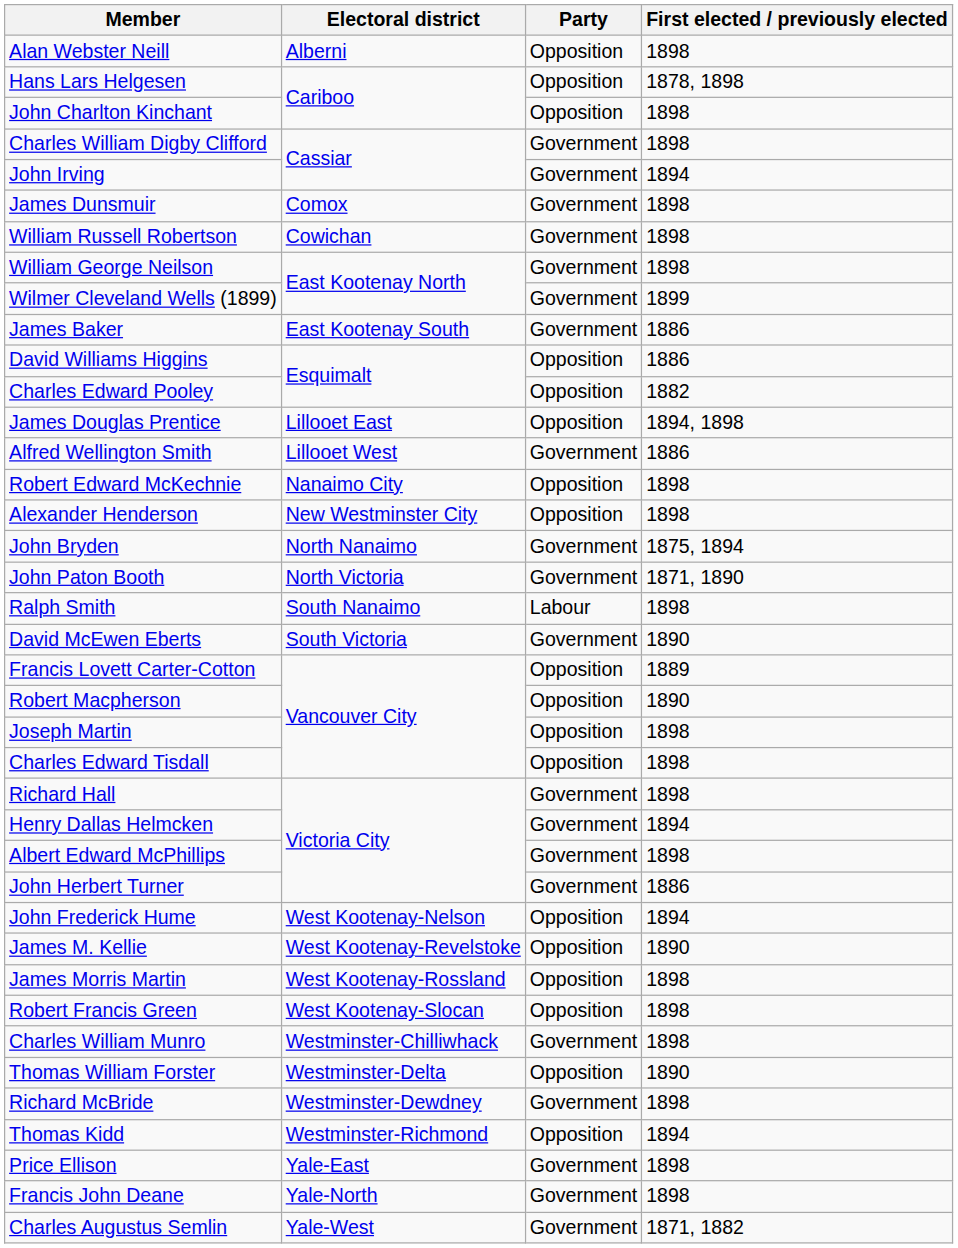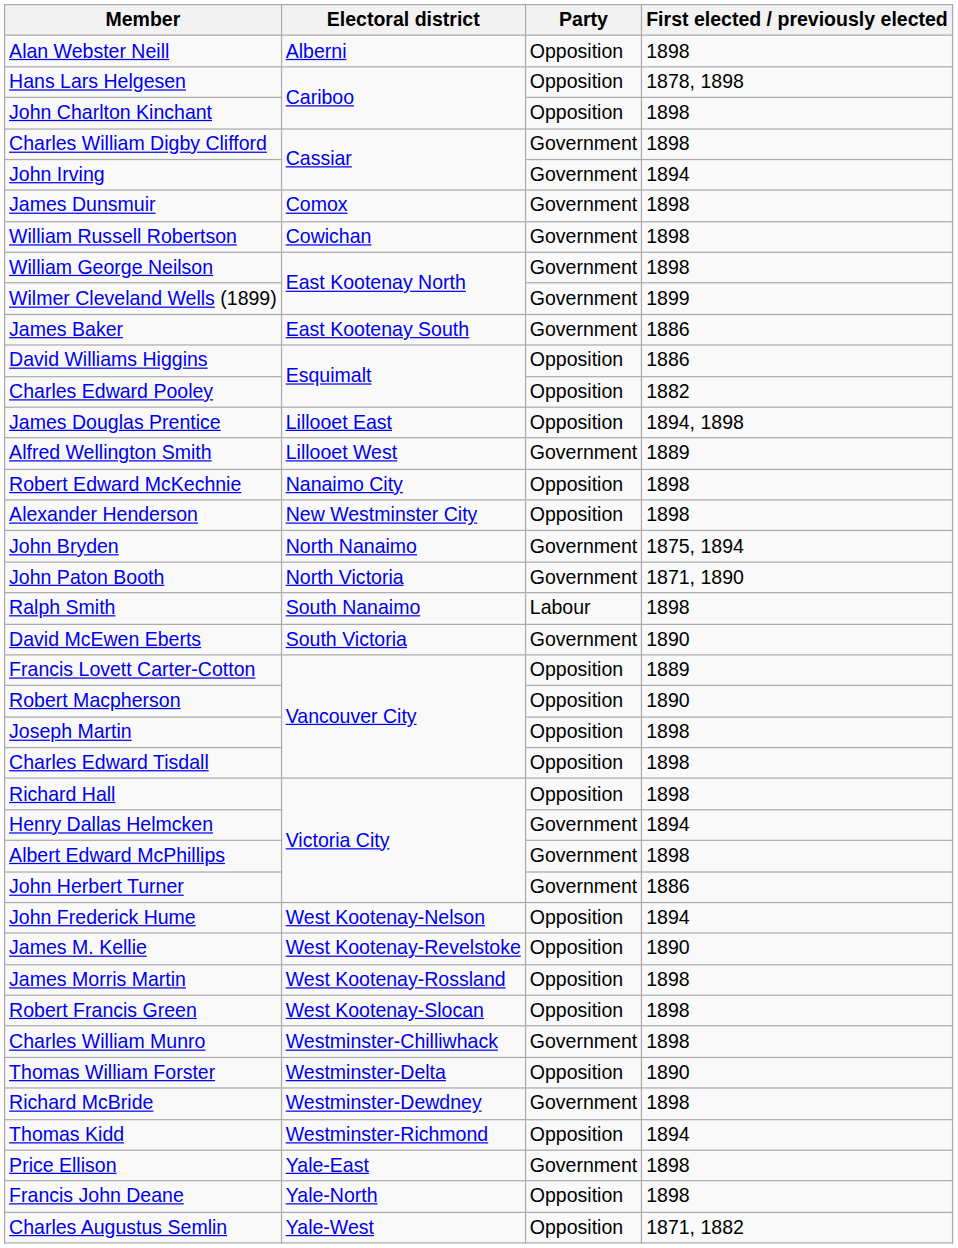 <table class="wikitable sortable">
 <tr>
 <th>Member</th>
 <th>Electoral district</th>
 <th>Party</th>
 <th>First elected / previously elected</th>
 </tr>
 <tr>
 <td><a href='#'>Alan Webster Neill</a></td>
 <td><a href='#'>Alberni</a></td>
 <td>Opposition</td>
 <td>1898</td>
 </tr>
 <tr>
 <td><a href='#'>Hans Lars Helgesen</a></td>
 <td rowspan=2><a href='#'>Cariboo</a></td>
 <td>Opposition</td>
 <td>1878, 1898</td>
 </tr>
 <tr>
 <td><a href='#'>John Charlton Kinchant</a></td>
 <td>Opposition</td>
 <td>1898</td>
 </tr>
 <tr>
 <td><a href='#'>Charles William Digby Clifford</a></td>
 <td rowspan=2><a href='#'>Cassiar</a></td>
 <td>Government</td>
 <td>1898</td>
 </tr>
 <tr>
 <td><a href='#'>John Irving</a></td>
 <td>Government</td>
 <td>1894</td>
 </tr>
 <tr>
 <td><a href='#'>James Dunsmuir</a></td>
 <td><a href='#'>Comox</a></td>
 <td>Government</td>
 <td>1898</td>
 </tr>
 <tr>
 <td><a href='#'>William Russell Robertson</a></td>
 <td><a href='#'>Cowichan</a></td>
 <td>Government</td>
 <td>1898</td>
 </tr>
 <tr>
 <td><a href='#'>William George Neilson</a></td>
 <td rowspan=2><a href='#'>East Kootenay North</a></td>
 <td>Government</td>
 <td>1898</td>
 </tr>
 <tr>
 <td><a href='#'>Wilmer Cleveland Wells</a> (1899)</td>
 <td>Government</td>
 <td>1899</td>
 </tr>
 <tr>
 <td><a href='#'>James Baker</a></td>
 <td><a href='#'>East Kootenay South</a></td>
 <td>Government</td>
 <td>1886</td>
 </tr>
 <tr>
 <td><a href='#'>David Williams Higgins</a></td>
 <td rowspan=2><a href='#'>Esquimalt</a></td>
 <td>Opposition</td>
 <td>1886</td>
 </tr>
 <tr>
 <td><a href='#'>Charles Edward Pooley</a></td>
 <td>Opposition</td>
 <td>1882</td>
 </tr>
 <tr>
 <td><a href='#'>James Douglas Prentice</a></td>
 <td><a href='#'>Lillooet East</a></td>
 <td>Opposition</td>
 <td>1894, 1898</td>
 </tr>
 <tr>
 <td><a href='#'>Alfred Wellington Smith</a></td>
 <td><a href='#'>Lillooet West</a></td>
 <td>Government</td>
-<td>1886</td>
+<td>1889</td>
 </tr>
 <tr>
 <td><a href='#'>Robert Edward McKechnie</a></td>
 <td><a href='#'>Nanaimo City</a></td>
 <td>Opposition</td>
 <td>1898</td>
 </tr>
 <tr>
 <td><a href='#'>Alexander Henderson</a></td>
 <td><a href='#'>New Westminster City</a></td>
 <td>Opposition</td>
 <td>1898</td>
 </tr>
 <tr>
 <td><a href='#'>John Bryden</a></td>
 <td><a href='#'>North Nanaimo</a></td>
 <td>Government</td>
 <td>1875, 1894</td>
 </tr>
 <tr>
 <td><a href='#'>John Paton Booth</a></td>
 <td><a href='#'>North Victoria</a></td>
 <td>Government</td>
 <td>1871, 1890</td>
 </tr>
 <tr>
 <td><a href='#'>Ralph Smith</a></td>
 <td><a href='#'>South Nanaimo</a></td>
 <td>Labour</td>
 <td>1898</td>
 </tr>
 <tr>
 <td><a href='#'>David McEwen Eberts</a></td>
 <td><a href='#'>South Victoria</a></td>
 <td>Government</td>
 <td>1890</td>
 </tr>
 <tr>
 <td><a href='#'>Francis Lovett Carter-Cotton</a></td>
 <td rowspan=4><a href='#'>Vancouver City</a></td>
 <td>Opposition</td>
 <td>1889</td>
 </tr>
 <tr>
 <td><a href='#'>Robert Macpherson</a></td>
 <td>Opposition</td>
 <td>1890</td>
 </tr>
 <tr>
 <td><a href='#'>Joseph Martin</a></td>
 <td>Opposition</td>
 <td>1898</td>
 </tr>
 <tr>
 <td><a href='#'>Charles Edward Tisdall</a></td>
 <td>Opposition</td>
 <td>1898</td>
 </tr>
 <tr>
 <td><a href='#'>Richard Hall</a></td>
 <td rowspan=4><a href='#'>Victoria City</a></td>
-<td>Government</td>
+<td>Opposition</td>
 <td>1898</td>
 </tr>
 <tr>
 <td><a href='#'>Henry Dallas Helmcken</a></td>
 <td>Government</td>
 <td>1894</td>
 </tr>
 <tr>
 <td><a href='#'>Albert Edward McPhillips</a></td>
 <td>Government</td>
 <td>1898</td>
 </tr>
 <tr>
 <td><a href='#'>John Herbert Turner</a></td>
 <td>Government</td>
 <td>1886</td>
 </tr>
 <tr>
 <td><a href='#'>John Frederick Hume</a></td>
 <td><a href='#'>West Kootenay-Nelson</a></td>
 <td>Opposition</td>
 <td>1894</td>
 </tr>
 <tr>
 <td><a href='#'>James M. Kellie</a></td>
 <td><a href='#'>West Kootenay-Revelstoke</a></td>
 <td>Opposition</td>
 <td>1890</td>
 </tr>
 <tr>
 <td><a href='#'>James Morris Martin</a></td>
 <td><a href='#'>West Kootenay-Rossland</a></td>
 <td>Opposition</td>
 <td>1898</td>
 </tr>
 <tr>
 <td><a href='#'>Robert Francis Green</a></td>
 <td><a href='#'>West Kootenay-Slocan</a></td>
 <td>Opposition</td>
 <td>1898</td>
 </tr>
 <tr>
 <td><a href='#'>Charles William Munro</a></td>
 <td><a href='#'>Westminster-Chilliwhack</a></td>
 <td>Government</td>
 <td>1898</td>
 </tr>
 <tr>
 <td><a href='#'>Thomas William Forster</a></td>
 <td><a href='#'>Westminster-Delta</a></td>
 <td>Opposition</td>
 <td>1890</td>
 </tr>
 <tr>
 <td><a href='#'>Richard McBride</a></td>
 <td><a href='#'>Westminster-Dewdney</a></td>
 <td>Government</td>
 <td>1898</td>
 </tr>
 <tr>
 <td><a href='#'>Thomas Kidd</a></td>
 <td><a href='#'>Westminster-Richmond</a></td>
 <td>Opposition</td>
 <td>1894</td>
 </tr>
 <tr>
 <td><a href='#'>Price Ellison</a></td>
 <td><a href='#'>Yale-East</a></td>
 <td>Government</td>
 <td>1898</td>
 </tr>
 <tr>
 <td><a href='#'>Francis John Deane</a></td>
 <td><a href='#'>Yale-North</a></td>
-<td>Government</td>
+<td>Opposition</td>
 <td>1898</td>
 </tr>
 <tr>
 <td><a href='#'>Charles Augustus Semlin</a></td>
 <td><a href='#'>Yale-West</a></td>
-<td>Government</td>
+<td>Opposition</td>
 <td>1871, 1882</td>
 </tr>
 </table>
